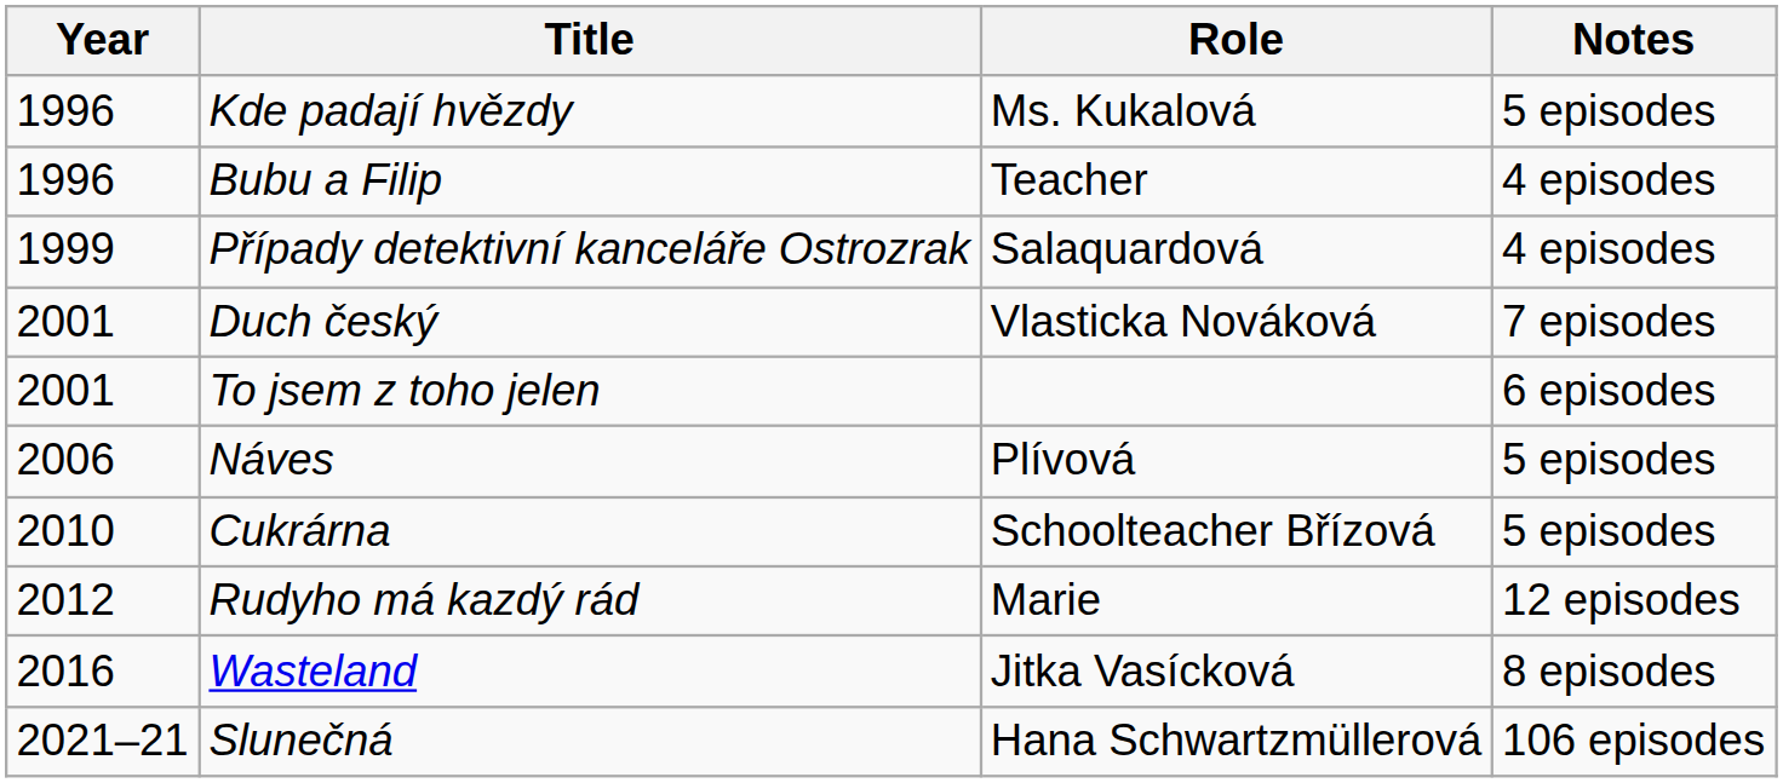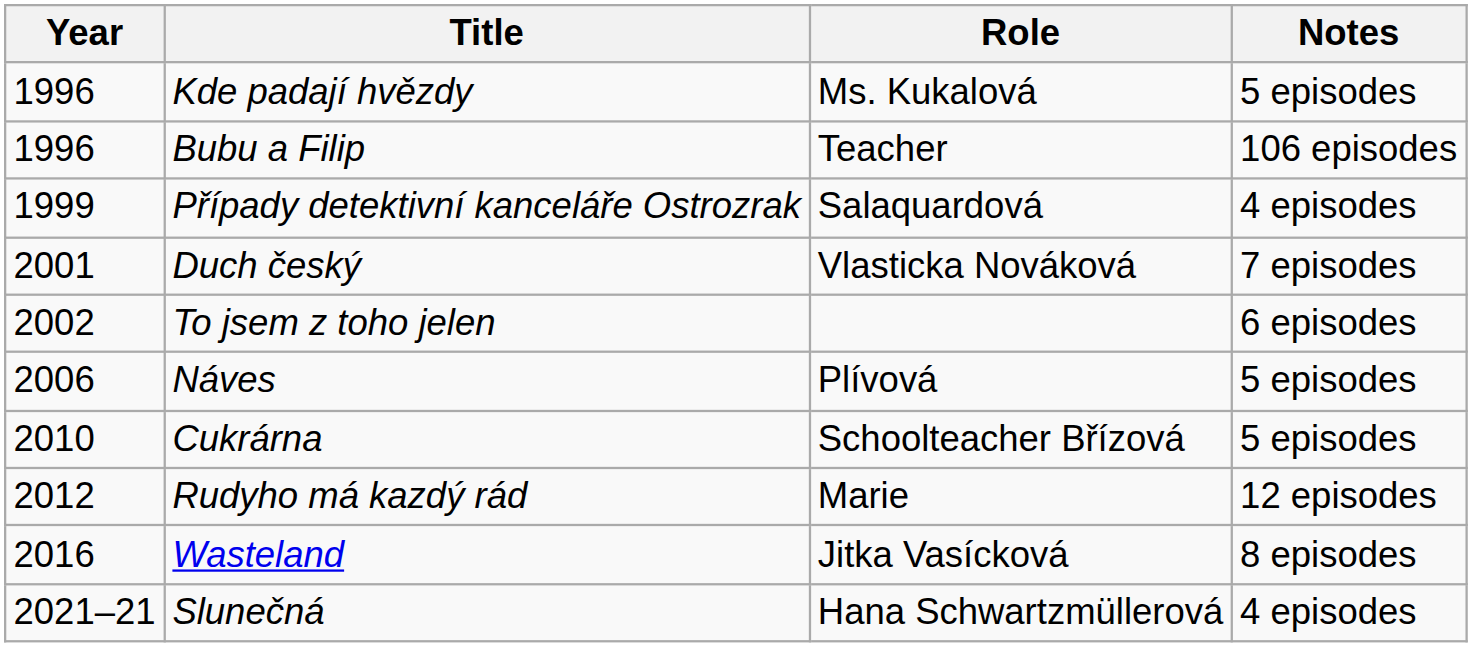 <table class="wikitable sortable">
 <tr>
 <th>Year</th>
 <th>Title</th>
 <th>Role</th>
 <th class="unsortable">Notes</th>
 </tr>
 <tr>
 <td>1996</td>
 <td><em>Kde padají hvězdy</em></td>
 <td>Ms. Kukalová</td>
 <td>5 episodes</td>
 </tr>
 <tr>
 <td>1996</td>
 <td><em>Bubu a Filip</em></td>
 <td>Teacher</td>
-<td>4 episodes</td>
+<td>106 episodes</td>
 </tr>
 <tr>
 <td>1999</td>
 <td><em>Případy detektivní kanceláře Ostrozrak</em></td>
 <td>Salaquardová</td>
 <td>4 episodes</td>
 </tr>
 <tr>
 <td>2001</td>
 <td><em>Duch český</em></td>
 <td>Vlasticka Nováková</td>
 <td>7 episodes</td>
 </tr>
 <tr>
-<td>2001</td>
+<td>2002</td>
 <td><em>To jsem z toho jelen</em></td>
 <td></td>
 <td>6 episodes</td>
 </tr>
 <tr>
 <td>2006</td>
 <td><em>Náves</em></td>
 <td>Plívová</td>
 <td>5 episodes</td>
 </tr>
 <tr>
 <td>2010</td>
 <td><em>Cukrárna</em></td>
 <td>Schoolteacher Břízová</td>
 <td>5 episodes</td>
 </tr>
 <tr>
 <td>2012</td>
 <td><em>Rudyho má kazdý rád</em></td>
 <td>Marie</td>
 <td>12 episodes</td>
 </tr>
 <tr>
 <td>2016</td>
 <td><em><a href='#'>Wasteland</a></em></td>
 <td>Jitka Vasícková</td>
 <td>8 episodes</td>
 </tr>
 <tr>
 <td>2021–21</td>
 <td><em>Slunečná</em></td>
 <td>Hana Schwartzmüllerová</td>
-<td>106 episodes</td>
+<td>4 episodes</td>
 </tr>
 </table>
